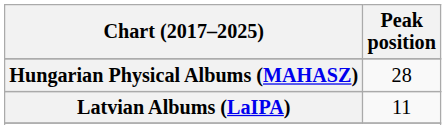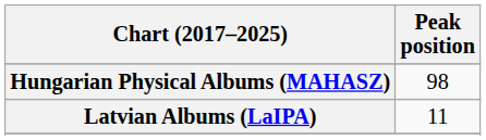 <table class="wikitable sortable plainrowheaders" style="text-align:center">
 <tr>
 <th scope="col">Chart (2017–2025)</th>
 <th scope="col">Peak<br>position</th>
 </tr>
 <tr>
 </tr>
 <tr>
 </tr>
 <tr>
 </tr>
 <tr>
 </tr>
 <tr>
 </tr>
 <tr>
 </tr>
 <tr>
 </tr>
 <tr>
 </tr>
 <tr>
 </tr>
 <tr>
 </tr>
 <tr>
 <th scope="row">Hungarian Physical Albums (<a href='#'>MAHASZ</a>)</th>
-<td>28</td>
+<td>98</td>
 </tr>
 <tr>
 </tr>
 <tr>
 <th scope="row">Latvian Albums (<a href='#'>LaIPA</a>)</th>
 <td>11</td>
 </tr>
 <tr>
 </tr>
 <tr>
 </tr>
 <tr>
 </tr>
 <tr>
 </tr>
 <tr>
 </tr>
 <tr>
 </tr>
 <tr>
 </tr>
 <tr>
 </tr>
 <tr>
 </tr>
 </table>
